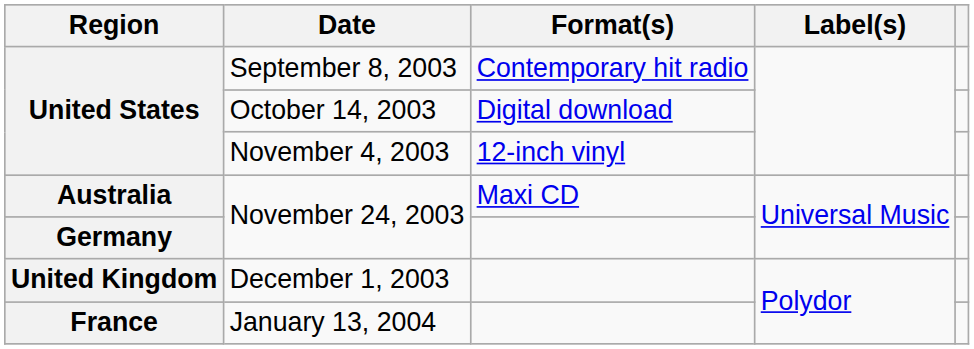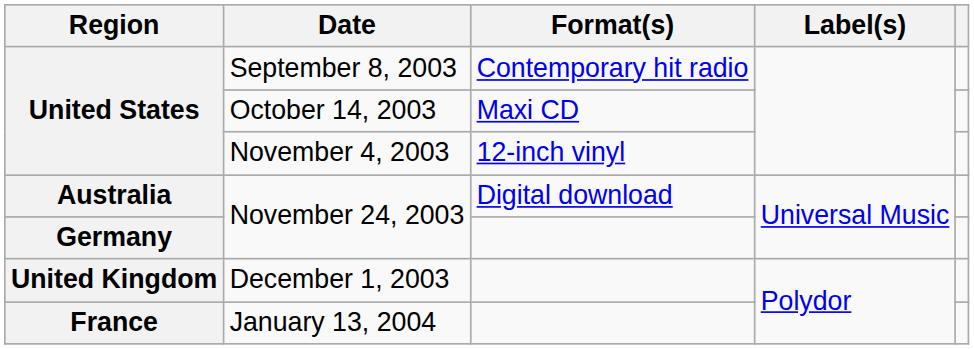 <table class="wikitable plainrowheaders">
 <tr>
 <th scope="col">Region</th>
 <th scope="col">Date</th>
 <th scope="col">Format(s)</th>
 <th scope="col">Label(s)</th>
 <th scope="col"></th>
 </tr>
 <tr>
 <th scope="row" rowspan="3">United States</th>
 <td>September 8, 2003</td>
 <td><a href='#'>Contemporary hit radio</a></td>
 <td rowspan="3"></td>
 <td></td>
 </tr>
 <tr>
 <td>October 14, 2003</td>
-<td><a href='#'>Digital download</a></td>
+<td><a href='#'>Maxi CD</a></td>
 <td></td>
 </tr>
 <tr>
 <td>November 4, 2003</td>
 <td><a href='#'>12-inch vinyl</a></td>
 <td></td>
 </tr>
 <tr>
 <th scope="row">Australia</th>
 <td rowspan="2">November 24, 2003</td>
-<td><a href='#'>Maxi CD</a></td>
+<td><a href='#'>Digital download</a></td>
 <td rowspan="2"><a href='#'>Universal Music</a></td>
 <td></td>
 </tr>
 <tr>
 <th scope="row">Germany</th>
 <td></td>
 <td></td>
 </tr>
 <tr>
 <th scope="row">United Kingdom</th>
 <td>December 1, 2003</td>
 <td></td>
 <td rowspan="2"><a href='#'>Polydor</a></td>
 <td></td>
 </tr>
 <tr>
 <th scope="row">France</th>
 <td>January 13, 2004</td>
 <td></td>
 <td></td>
 </tr>
 </table>
